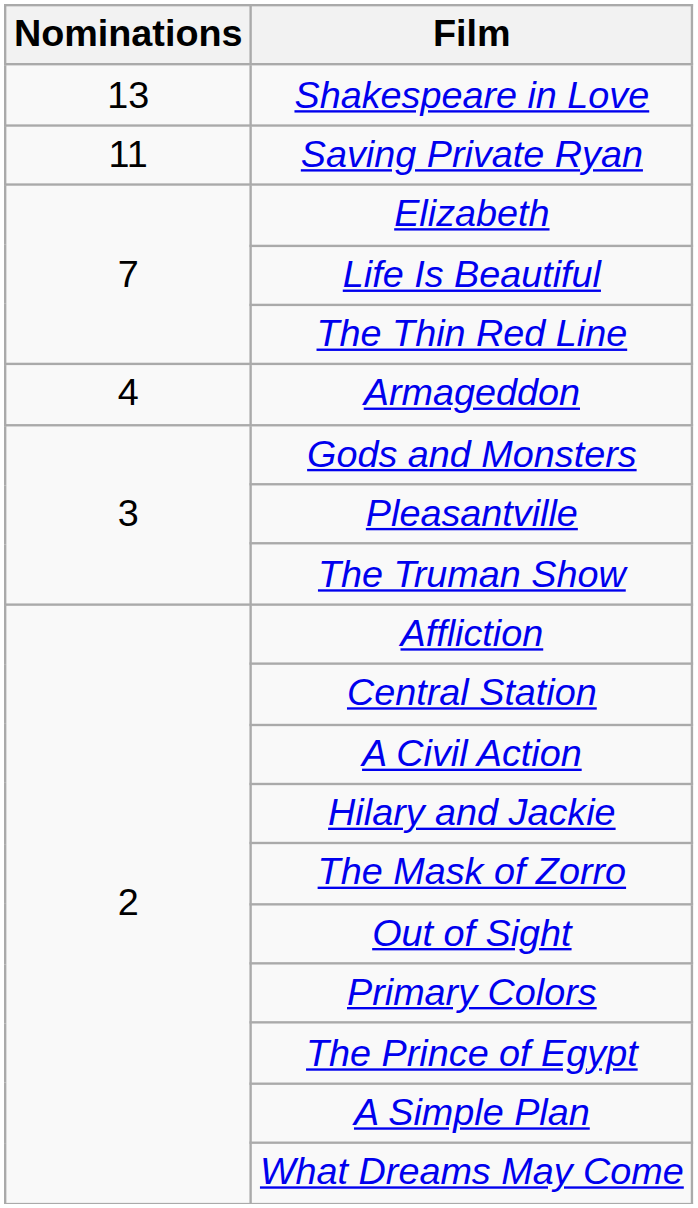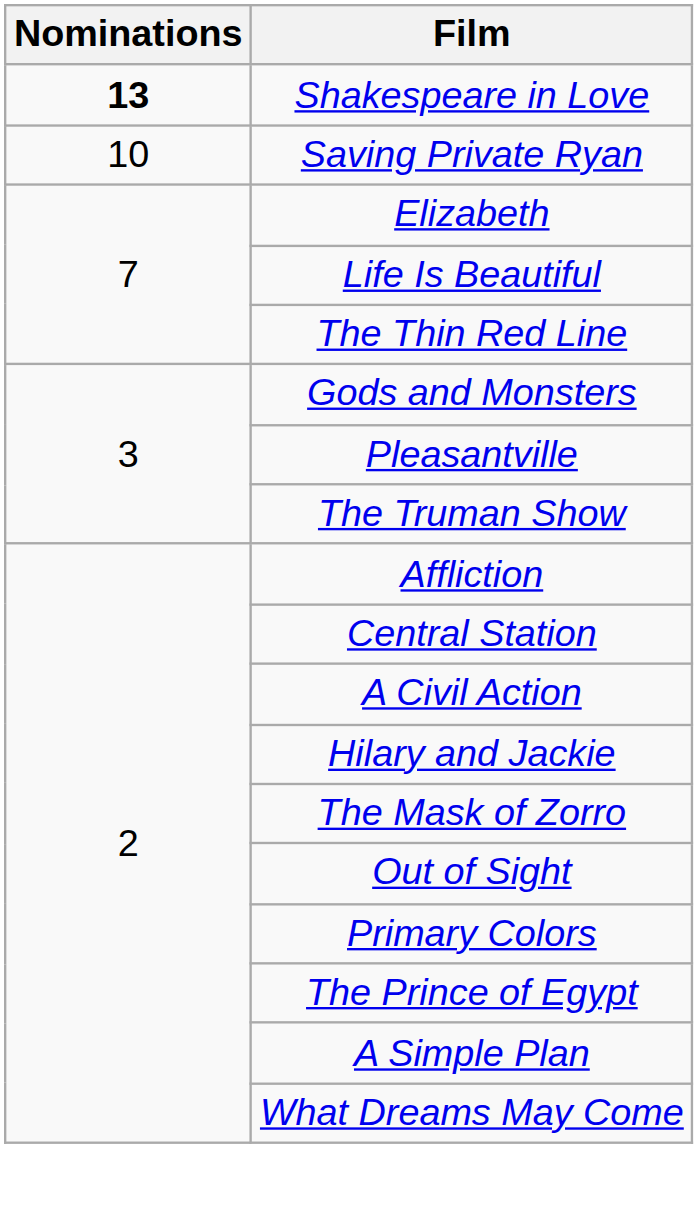 <table class="wikitable sortable" style="text-align: center;">
 <tr>
 <th scope="col" style="width:55px;">Nominations</th>
 <th scope="col" style="text-align:center;">Film</th>
 </tr>
 <tr>
-<td style="text-align: center;">13</td>
+<td style="text-align: center;"><strong>13</strong></td>
 <td><em><a href='#'>Shakespeare in Love</a></em></td>
 </tr>
 <tr>
-<td style="text-align: center;">11</td>
+<td style="text-align: center;">10</td>
 <td><em><a href='#'>Saving Private Ryan</a></em></td>
 </tr>
 <tr>
 <td rowspan=3 style="text-align:center">7</td>
 <td><em><a href='#'>Elizabeth</a></em></td>
 </tr>
 <tr>
 <td><em><a href='#'>Life Is Beautiful</a></em></td>
 </tr>
 <tr>
 <td><em><a href='#'>The Thin Red Line</a></em></td>
-</tr>
-<tr>
-<td style="text-align: center;">4</td>
-<td><em><a href='#'>Armageddon</a></em></td>
 </tr>
 <tr>
 <td rowspan=3 style="text-align:center">3</td>
 <td><em><a href='#'>Gods and Monsters</a></em></td>
 </tr>
 <tr>
 <td><em><a href='#'>Pleasantville</a></em></td>
 </tr>
 <tr>
 <td><em><a href='#'>The Truman Show</a></em></td>
 </tr>
 <tr>
 <td rowspan=10 style="text-align:center">2</td>
 <td><em><a href='#'>Affliction</a></em></td>
 </tr>
 <tr>
 <td><em><a href='#'>Central Station</a></em></td>
 </tr>
 <tr>
 <td><em><a href='#'>A Civil Action</a></em></td>
 </tr>
 <tr>
 <td><em><a href='#'>Hilary and Jackie</a></em></td>
 </tr>
 <tr>
 <td><em><a href='#'>The Mask of Zorro</a></em></td>
 </tr>
 <tr>
 <td><em><a href='#'>Out of Sight</a></em></td>
 </tr>
 <tr>
 <td><em><a href='#'>Primary Colors</a></em></td>
 </tr>
 <tr>
 <td><em><a href='#'>The Prince of Egypt</a></em></td>
 </tr>
 <tr>
 <td><em><a href='#'>A Simple Plan</a></em></td>
 </tr>
 <tr>
 <td><em><a href='#'>What Dreams May Come</a></em></td>
 </tr>
 </table>
